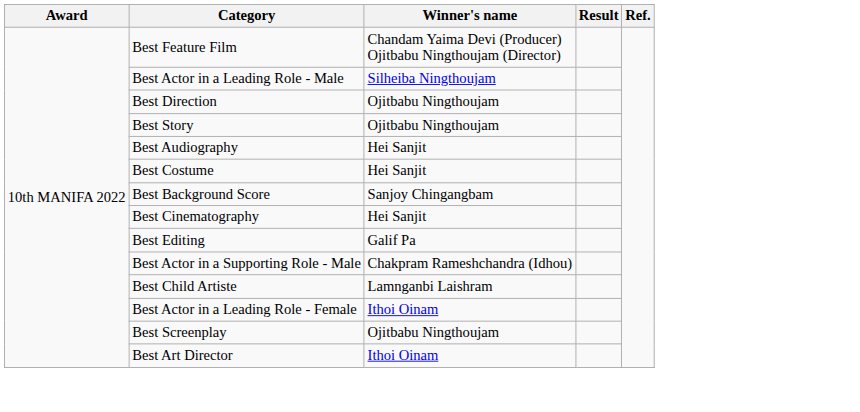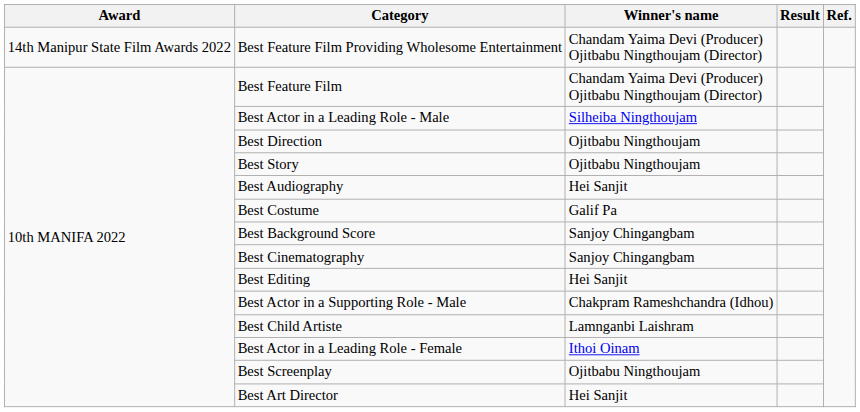 <table class="wikitable sortable">
 <tr>
 <th>Award</th>
 <th>Category</th>
 <th>Winner's name</th>
 <th>Result</th>
 <th>Ref.</th>
+</tr>
+<tr>
+<td>14th Manipur State Film Awards 2022</td>
+<td>Best Feature Film Providing Wholesome Entertainment</td>
+<td>Chandam Yaima Devi (Producer)<br>Ojitbabu Ningthoujam (Director)</td>
+<td></td>
+<td></td>
 </tr>
 <tr>
 <td rowspan="14">10th MANIFA 2022</td>
 <td>Best Feature Film</td>
 <td>Chandam Yaima Devi (Producer)<br>Ojitbabu Ningthoujam (Director)</td>
 <td></td>
 <td rowspan="14"></td>
 </tr>
 <tr>
 <td>Best Actor in a Leading Role - Male</td>
 <td><a href='#'>Silheiba Ningthoujam</a></td>
 <td></td>
 </tr>
 <tr>
 <td>Best Direction</td>
 <td>Ojitbabu Ningthoujam</td>
 <td></td>
 </tr>
 <tr>
 <td>Best Story</td>
 <td>Ojitbabu Ningthoujam</td>
 <td></td>
 </tr>
 <tr>
 <td>Best Audiography</td>
 <td>Hei Sanjit</td>
 <td></td>
 </tr>
 <tr>
 <td>Best Costume</td>
-<td>Hei Sanjit</td>
+<td>Galif Pa</td>
 <td></td>
 </tr>
 <tr>
 <td>Best Background Score</td>
 <td>Sanjoy Chingangbam</td>
 <td></td>
 </tr>
 <tr>
 <td>Best Cinematography</td>
-<td>Hei Sanjit</td>
+<td>Sanjoy Chingangbam</td>
 <td></td>
 </tr>
 <tr>
 <td>Best Editing</td>
-<td>Galif Pa</td>
+<td>Hei Sanjit</td>
 <td></td>
 </tr>
 <tr>
 <td>Best Actor in a Supporting Role - Male</td>
 <td>Chakpram Rameshchandra (Idhou)</td>
 <td></td>
 </tr>
 <tr>
 <td>Best Child Artiste</td>
 <td>Lamnganbi Laishram</td>
 <td></td>
 </tr>
 <tr>
 <td>Best Actor in a Leading Role - Female</td>
 <td><a href='#'>Ithoi Oinam</a></td>
 <td></td>
 </tr>
 <tr>
 <td>Best Screenplay</td>
 <td>Ojitbabu Ningthoujam</td>
 <td></td>
 </tr>
 <tr>
 <td>Best Art Director</td>
-<td><a href='#'>Ithoi Oinam</a></td>
+<td>Hei Sanjit</td>
 <td></td>
 </tr>
 </table>
